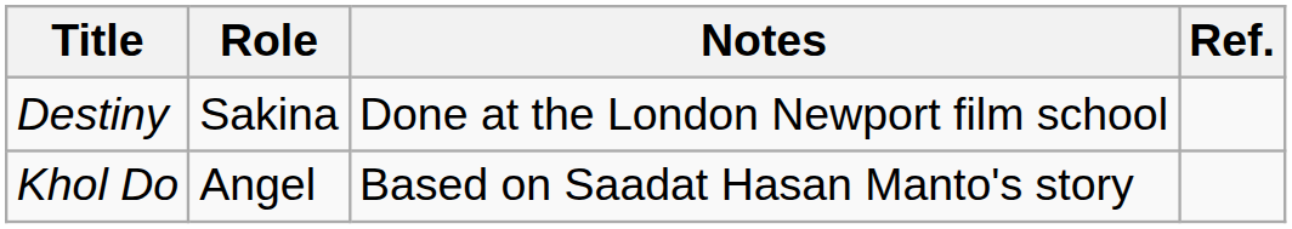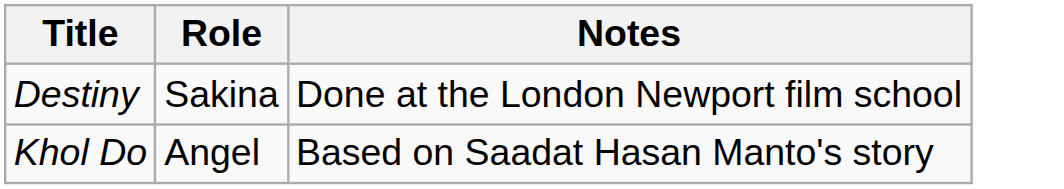 <table class="wikitable sortable">
 <tr>
 <th>Title</th>
 <th>Role</th>
 <th>Notes</th>
-<th class="unsortable">Ref.</th>
 </tr>
 <tr>
 <td><em>Destiny</em></td>
 <td>Sakina</td>
 <td>Done at the London Newport film school</td>
-<td></td>
 </tr>
 <tr>
 <td><em>Khol Do</em></td>
 <td>Angel</td>
 <td>Based on Saadat Hasan Manto's story</td>
-<td></td>
 </tr>
 </table>
